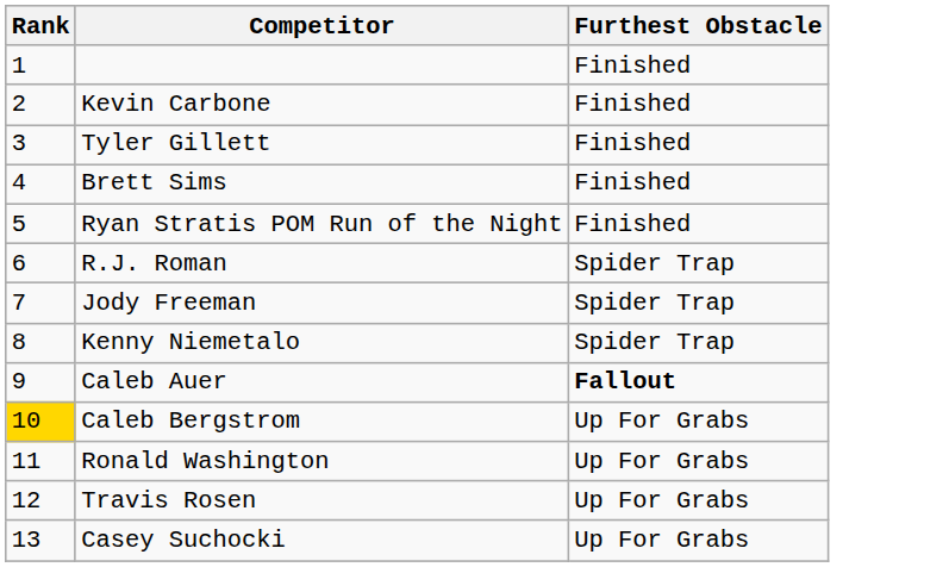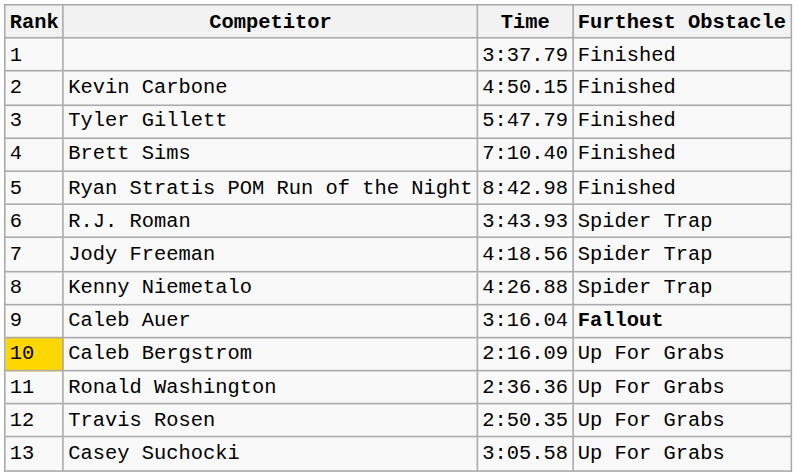 <table class="wikitable sortable mw-collapsible">
 <tr>
 <th>Rank</th>
 <th>Competitor</th>
+<th>Time</th>
 <th>Furthest Obstacle</th>
 </tr>
 <tr>
 <td>1</td>
 <td><u></u></td>
+<td>3:37.79</td>
 <td>Finished</td>
 </tr>
 <tr>
 <td>2</td>
 <td>Kevin Carbone</td>
+<td>4:50.15</td>
 <td>Finished</td>
 </tr>
 <tr>
 <td>3</td>
 <td>Tyler Gillett</td>
+<td>5:47.79</td>
 <td>Finished</td>
 </tr>
 <tr>
 <td>4</td>
 <td>Brett Sims</td>
+<td>7:10.40</td>
 <td>Finished</td>
 </tr>
 <tr>
 <td>5</td>
 <td>Ryan Stratis POM Run of the Night</td>
+<td>8:42.98</td>
 <td>Finished</td>
 </tr>
 <tr>
 <td>6</td>
 <td>R.J. Roman</td>
+<td>3:43.93</td>
 <td>Spider Trap</td>
 </tr>
 <tr>
 <td>7</td>
 <td>Jody Freeman</td>
+<td>4:18.56</td>
 <td>Spider Trap</td>
 </tr>
 <tr>
 <td>8</td>
 <td>Kenny Niemetalo</td>
+<td>4:26.88</td>
 <td>Spider Trap</td>
 </tr>
 <tr>
 <td>9</td>
 <td>Caleb Auer</td>
+<td>3:16.04</td>
 <td><strong>Fallout</strong></td>
 </tr>
 <tr>
 <td style="background: gold;">10</td>
 <td>Caleb Bergstrom</td>
+<td>2:16.09</td>
 <td>Up For Grabs</td>
 </tr>
 <tr>
 <td>11</td>
 <td>Ronald Washington</td>
+<td>2:36.36</td>
 <td>Up For Grabs</td>
 </tr>
 <tr>
 <td>12</td>
 <td>Travis Rosen</td>
+<td>2:50.35</td>
 <td>Up For Grabs</td>
 </tr>
 <tr>
 <td>13</td>
 <td>Casey Suchocki</td>
+<td>3:05.58</td>
 <td>Up For Grabs</td>
 </tr>
 </table>
